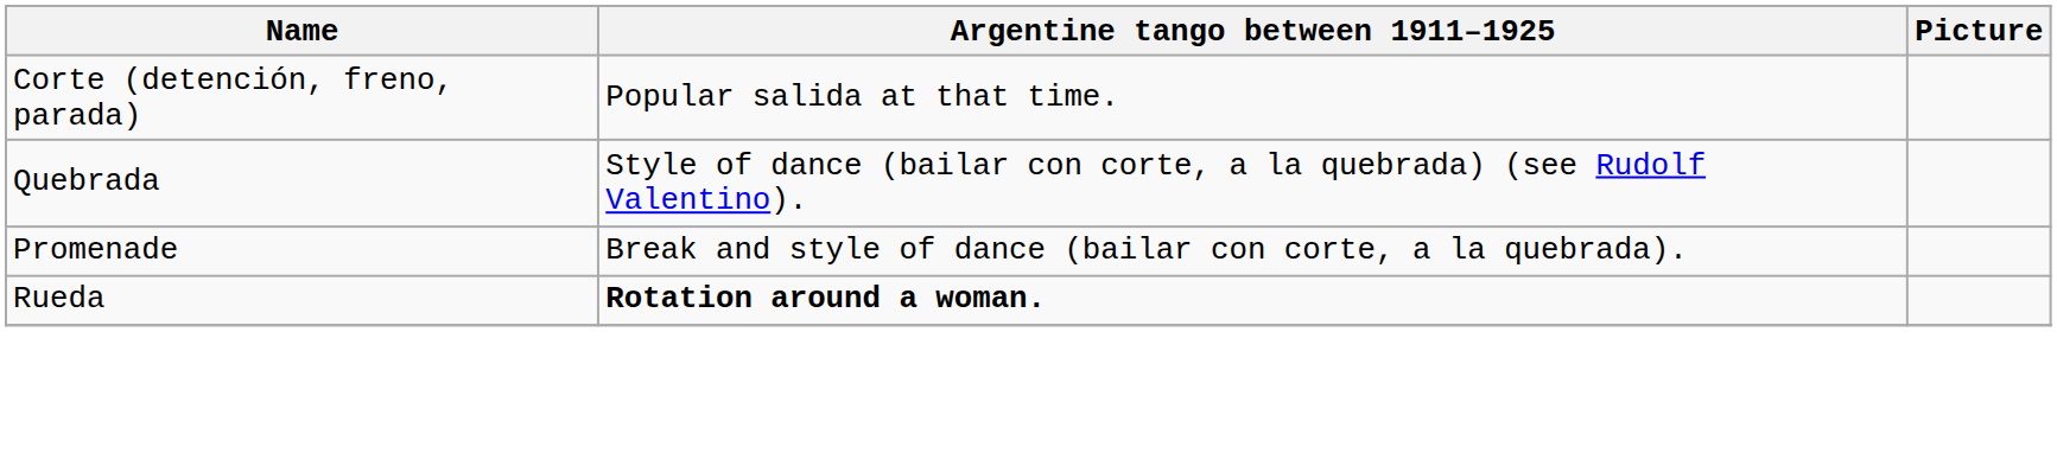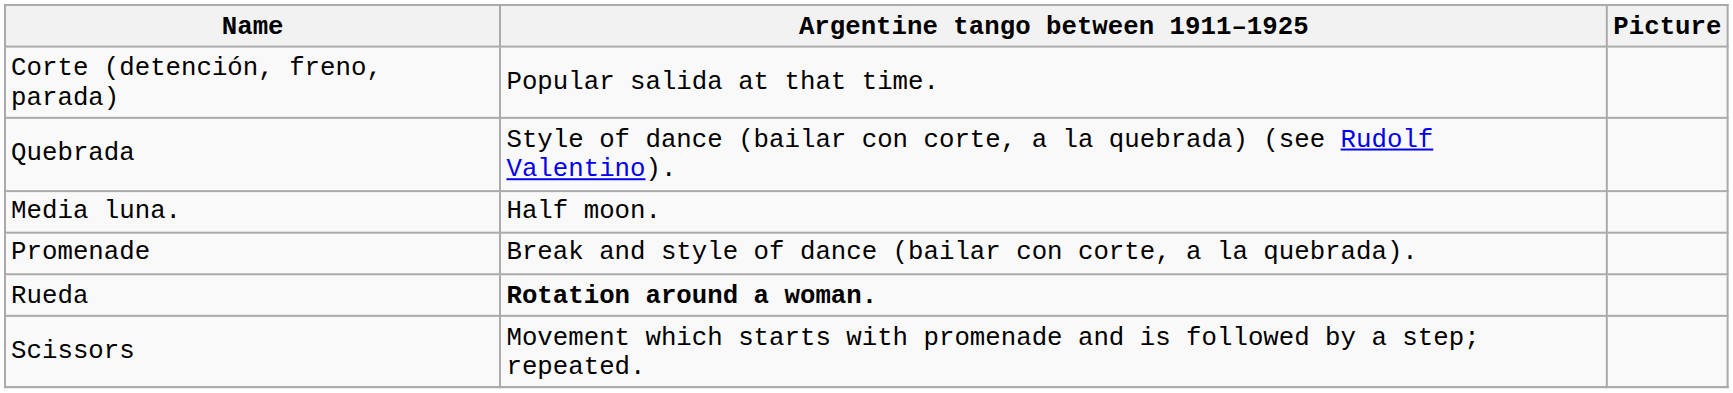 <table class="wikitable sortable">
 <tr>
 <th>Name</th>
 <th>Argentine tango between 1911–1925</th>
 <th class="unsortable">Picture</th>
 </tr>
 <tr>
 <td>Corte (detención, freno, parada)</td>
 <td>Popular salida at that time.</td>
 <td></td>
 </tr>
 <tr>
 <td>Quebrada</td>
 <td>Style of dance (bailar con corte, a la quebrada) (see <a href='#'>Rudolf Valentino</a>).</td>
 <td></td>
 </tr>
 <tr>
+<td>Media luna.</td>
+<td>Half moon.</td>
+<td></td>
+</tr>
+<tr>
 <td>Promenade</td>
 <td>Break and style of dance (bailar con corte, a la quebrada).</td>
 <td></td>
 </tr>
 <tr>
 <td>Rueda</td>
 <td><strong>Rotation around a woman.</strong></td>
 <td></td>
 </tr>
 <tr>
+<td>Scissors</td>
+<td>Movement which starts with promenade and is followed by a step; repeated.</td>
+<td></td>
+</tr>
+<tr>
 </tr>
 </table>
